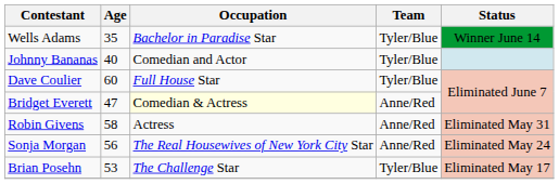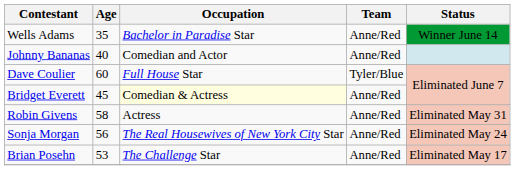 <table class="wikitable"  style="border-collapse:collapse;">
 <tr>
 <th>Contestant</th>
 <th>Age</th>
 <th>Occupation</th>
 <th>Team</th>
 <th>Status</th>
 </tr>
 <tr>
 <td>Wells Adams</td>
 <td>35</td>
 <td><em><a href='#'>Bachelor in Paradise</a></em> Star</td>
-<td>Tyler/Blue</td>
+<td>Anne/Red</td>
 <td style="background:#093; text-align:center;"><span>Winner June 14 </span></td>
 </tr>
 <tr>
 <td><a href='#'>Johnny Bananas</a></td>
 <td>40</td>
 <td>Comedian and Actor</td>
-<td>Tyler/Blue</td>
+<td>Anne/Red</td>
 <td style="background:#d1e8ef; text-align:center;"></td>
 </tr>
 <tr>
 <td><a href='#'>Dave Coulier</a></td>
 <td>60</td>
 <td><em><a href='#'>Full House</a></em> Star</td>
 <td>Tyler/Blue</td>
 <td rowspan="2" style="background:#f4c7b8; text-align:center;">Eliminated June 7</td>
 </tr>
 <tr>
 <td><a href='#'>Bridget Everett</a></td>
-<td>47</td>
+<td>45</td>
 <td style="background: lightyellow;">Comedian & Actress</td>
 <td>Anne/Red</td>
 </tr>
 <tr>
 <td><a href='#'>Robin Givens</a></td>
 <td>58</td>
 <td>Actress</td>
 <td>Anne/Red</td>
 <td style="background:#f4c7b8; text-align:center;">Eliminated May 31</td>
 </tr>
 <tr>
 <td><a href='#'>Sonja Morgan</a></td>
 <td>56</td>
 <td><em><a href='#'>The Real Housewives of New York City</a></em> Star</td>
 <td>Anne/Red</td>
 <td style="background:#f4c7b8; text-align:center;">Eliminated May 24</td>
 </tr>
 <tr>
 <td><a href='#'>Brian Posehn</a></td>
 <td>53</td>
 <td><em><a href='#'>The Challenge</a></em> Star</td>
-<td>Tyler/Blue</td>
+<td>Anne/Red</td>
 <td rowspan=1 style="background:#f4c7b8; text-align:center;">Eliminated May 17</td>
 </tr>
 <tr>
 </tr>
 </table>
